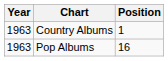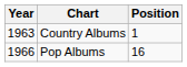 <table class="wikitable">
 <tr>
 <th align="left">Year</th>
 <th align="left">Chart</th>
 <th align="left">Position</th>
 </tr>
 <tr>
 <td align="left">1963</td>
 <td align="left">Country Albums</td>
 <td align="left">1</td>
 </tr>
 <tr>
-<td align="left">1963</td>
+<td align="left">1966</td>
 <td align="left">Pop Albums</td>
 <td align="left">16</td>
 </tr>
 </table>
